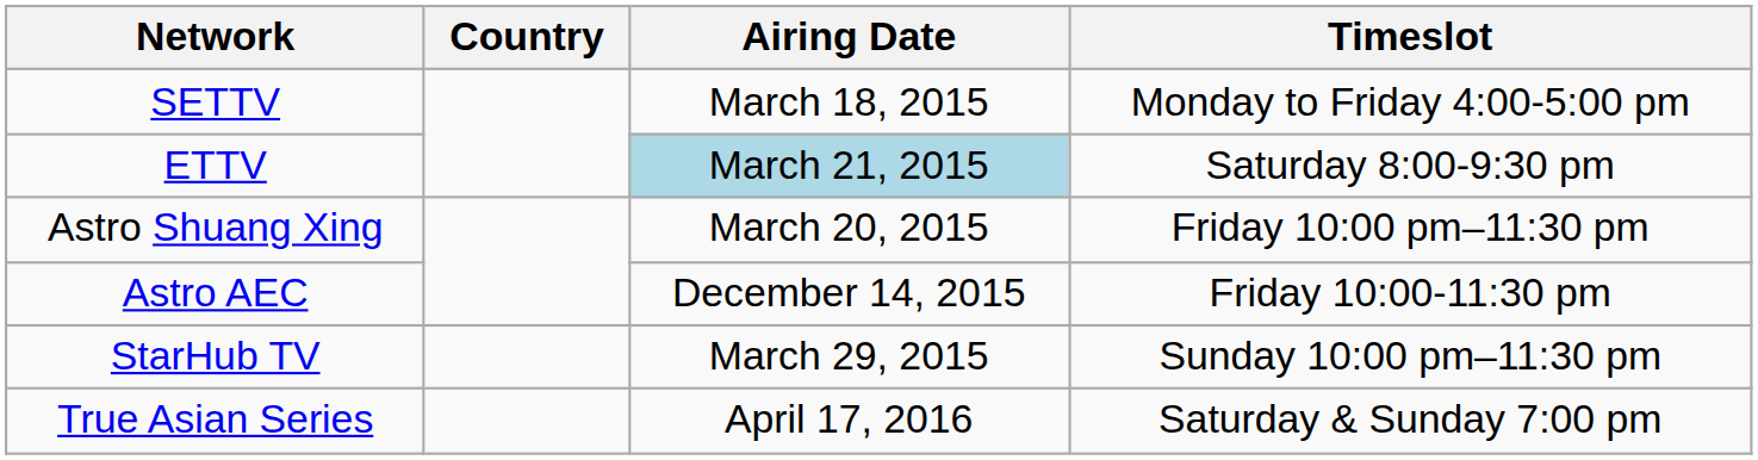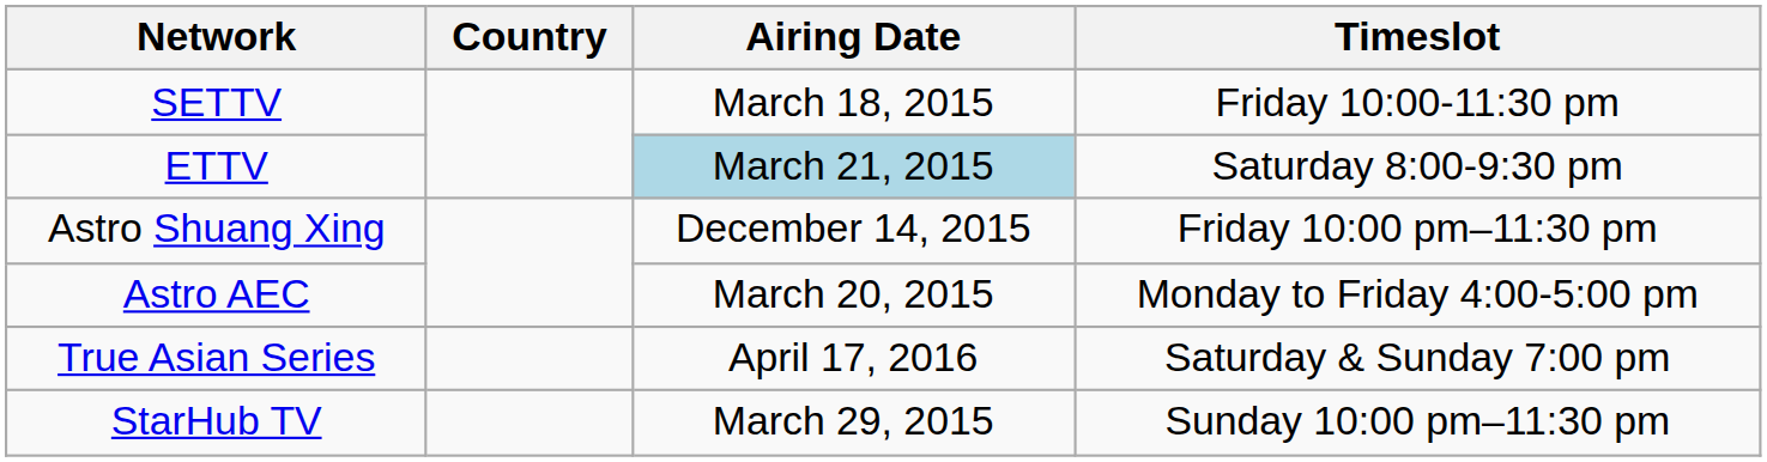 <table class="wikitable" style="text-align:center;width:55%;">
 <tr>
 <th>Network</th>
 <th>Country</th>
 <th>Airing Date</th>
 <th>Timeslot</th>
 </tr>
 <tr>
 <td><a href='#'>SETTV</a></td>
 <td rowspan=2></td>
 <td>March 18, 2015</td>
-<td>Monday to Friday 4:00-5:00 pm</td>
+<td>Friday 10:00-11:30 pm</td>
 </tr>
 <tr>
 <td><a href='#'>ETTV</a></td>
 <td style="background: lightblue;">March 21, 2015</td>
 <td>Saturday 8:00-9:30 pm</td>
 </tr>
 <tr>
 <td>Astro <a href='#'>Shuang Xing</a></td>
 <td rowspan=2></td>
-<td>March 20, 2015</td>
+<td>December 14, 2015</td>
 <td>Friday 10:00 pm–11:30 pm</td>
 </tr>
 <tr>
 <td><a href='#'>Astro AEC</a></td>
-<td>December 14, 2015</td>
-<td>Friday 10:00-11:30 pm</td>
+<td>March 20, 2015</td>
+<td>Monday to Friday 4:00-5:00 pm</td>
+</tr>
+<tr>
+<td><a href='#'>True Asian Series</a></td>
+<td></td>
+<td>April 17, 2016</td>
+<td>Saturday & Sunday 7:00 pm</td>
 </tr>
 <tr>
 <td><a href='#'>StarHub TV</a></td>
 <td></td>
 <td>March 29, 2015</td>
 <td>Sunday 10:00 pm–11:30 pm</td>
 </tr>
-<tr>
-<td><a href='#'>True Asian Series</a></td>
-<td></td>
-<td>April 17, 2016</td>
-<td>Saturday & Sunday 7:00 pm</td>
-</tr>
 </table>
